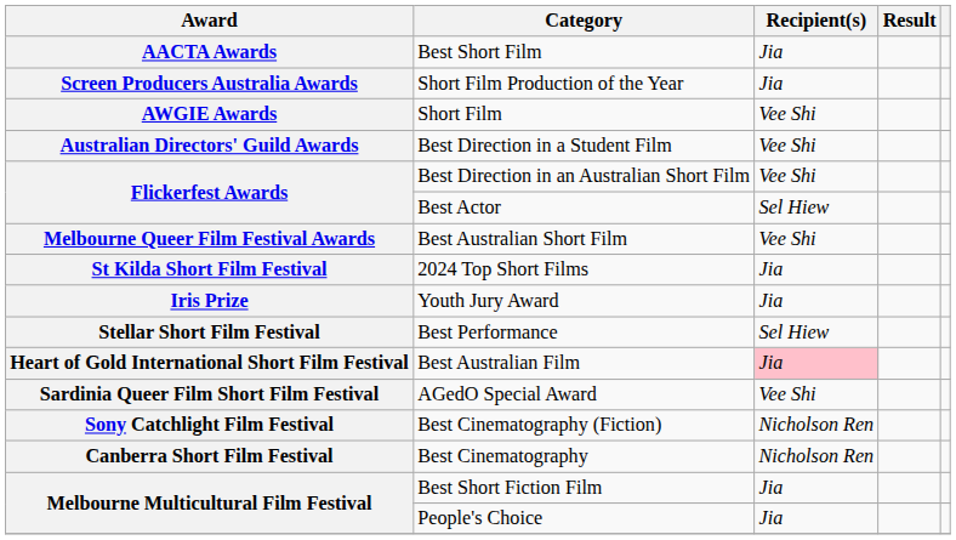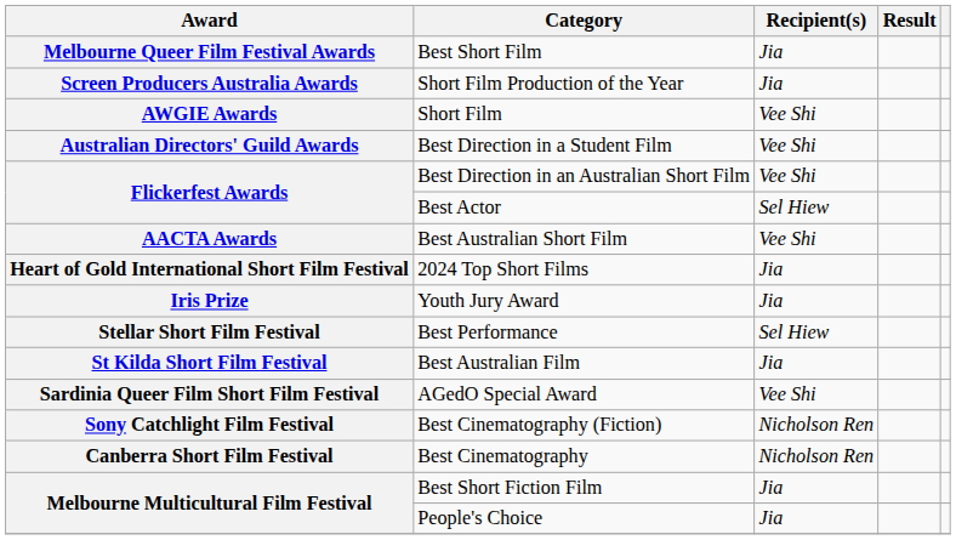 <table class="wikitable sortable plainrowheaders">
 <tr>
 <th scope="col">Award</th>
 <th scope="col">Category</th>
 <th scope="col">Recipient(s)</th>
 <th scope="col">Result</th>
 <th scope="col" class="unsortable"></th>
 </tr>
 <tr>
-<th rowspan="1" scope="row"><a href='#'>AACTA Awards</a></th>
+<th rowspan="1" scope="row"><a href='#'>Melbourne Queer Film Festival Awards</a></th>
 <td>Best Short Film</td>
 <td><em>Jia</em></td>
 <td></td>
 <td></td>
 </tr>
 <tr>
 <th rowspan="1" scope="row"><a href='#'>Screen Producers Australia Awards</a></th>
 <td>Short Film Production of the Year</td>
 <td><em>Jia</em></td>
 <td></td>
 <td></td>
 </tr>
 <tr>
 <th rowspan="1" scope="row"><a href='#'>AWGIE Awards</a></th>
 <td>Short Film</td>
 <td><em>Vee Shi</em></td>
 <td></td>
 <td></td>
 </tr>
 <tr>
 <th rowspan="1" scope="row"><a href='#'>Australian Directors' Guild Awards</a></th>
 <td>Best Direction in a Student Film</td>
 <td><em>Vee Shi</em></td>
 <td></td>
 <td></td>
 </tr>
 <tr>
 <th rowspan="2" scope="row"><a href='#'>Flickerfest Awards</a></th>
 <td>Best Direction in an Australian Short Film</td>
 <td><em>Vee Shi</em></td>
 <td></td>
 </tr>
 <tr>
 <td>Best Actor</td>
 <td><em>Sel Hiew</em></td>
 <td></td>
 <td></td>
 </tr>
 <tr>
-<th rowspan="1" scope="row"><a href='#'>Melbourne Queer Film Festival Awards</a></th>
+<th rowspan="1" scope="row"><a href='#'>AACTA Awards</a></th>
 <td>Best Australian Short Film</td>
 <td><em>Vee Shi</em></td>
 <td></td>
 <td></td>
 </tr>
 <tr>
-<th rowspan="1" scope="row"><a href='#'>St Kilda Short Film Festival</a></th>
+<th rowspan="1" scope="row">Heart of Gold International Short Film Festival</th>
 <td>2024 Top Short Films</td>
 <td><em>Jia</em></td>
 <td></td>
 <td></td>
 </tr>
 <tr>
 <th rowspan="1" scope="row"><a href='#'>Iris Prize</a></th>
 <td>Youth Jury Award</td>
 <td><em>Jia</em></td>
 <td></td>
 <td></td>
 </tr>
 <tr>
 <th rowspan="1" scope="row">Stellar Short Film Festival</th>
 <td>Best Performance</td>
 <td><em>Sel Hiew</em></td>
 <td></td>
 <td></td>
 </tr>
 <tr>
-<th rowspan="1" scope="row">Heart of Gold International Short Film Festival</th>
+<th rowspan="1" scope="row"><a href='#'>St Kilda Short Film Festival</a></th>
 <td>Best Australian Film</td>
-<td style="background: pink;"><em>Jia</em></td>
+<td><em>Jia</em></td>
 <td></td>
 <td></td>
 </tr>
 <tr>
 <th rowspan="1" scope="row">Sardinia Queer Film Short Film Festival</th>
 <td>AGedO Special Award</td>
 <td><em>Vee Shi</em></td>
 <td></td>
 <td></td>
 </tr>
 <tr>
 <th rowspan="1" scope="row"><a href='#'>Sony</a> Catchlight Film Festival</th>
 <td>Best Cinematography (Fiction)</td>
 <td><em>Nicholson Ren</em></td>
 <td></td>
 <td></td>
 </tr>
 <tr>
 <th rowspan="1" scope="row">Canberra Short Film Festival</th>
 <td>Best Cinematography</td>
 <td><em>Nicholson Ren</em></td>
 <td></td>
 <td></td>
 </tr>
 <tr>
 <th rowspan="2" scope="row">Melbourne Multicultural Film Festival</th>
 <td>Best Short Fiction Film</td>
 <td><em>Jia</em></td>
 <td></td>
 </tr>
 <tr>
 <td>People's Choice</td>
 <td><em>Jia</td>
 <td></td>
 <td></td>
 </tr>
 <tr>
 </tr>
 </table>
